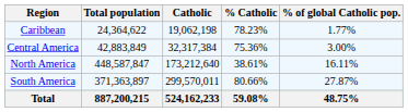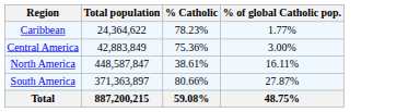 <table class="wikitable">
 <tr bgcolor=#CCCCFF>
 <th>Region</th>
 <th>Total population</th>
-<th>Catholic</th>
 <th>% Catholic</th>
 <th>% of global Catholic pop.</th>
 </tr>
 <tr ALIGN=center bgcolor=#F0F8FF>
 <td><a href='#'>Caribbean</a></td>
 <td>24,364,622</td>
-<td>19,062,198</td>
 <td>78.23%</td>
 <td>1.77%</td>
 </tr>
 <tr ALIGN=center bgcolor=#F0F8FF>
 <td><a href='#'>Central America</a></td>
 <td>42,883,849</td>
-<td>32,317,384</td>
 <td>75.36%</td>
 <td>3.00%</td>
 </tr>
 <tr ALIGN=center bgcolor=#F0F8FF>
 <td><a href='#'>North America</a></td>
 <td>448,587,847</td>
-<td>173,212,640</td>
 <td>38.61%</td>
 <td>16.11%</td>
 </tr>
 <tr ALIGN=center bgcolor=#F0F8FF>
 <td><a href='#'>South America</a></td>
 <td>371,363,897</td>
-<td>299,570,011</td>
 <td>80.66%</td>
 <td>27.87%</td>
 </tr>
 <tr bgcolor=#99FFFF>
 <th>Total</th>
 <th>887,200,215</th>
-<th>524,162,233</th>
 <th>59.08%</th>
 <th>48.75%</th>
 </tr>
 </table>
